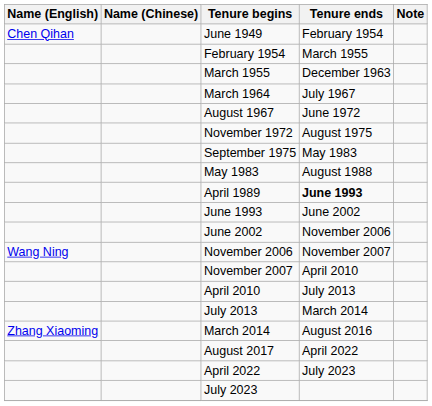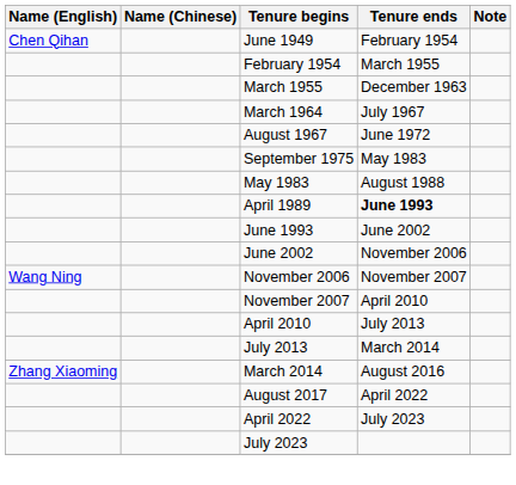 <table class="wikitable">
 <tr>
 <th>Name (English)</th>
 <th>Name (Chinese)</th>
 <th>Tenure begins</th>
 <th>Tenure ends</th>
 <th>Note</th>
 </tr>
 <tr>
 <td><a href='#'>Chen Qihan</a></td>
 <td></td>
 <td>June 1949</td>
 <td>February 1954</td>
 <td></td>
 </tr>
 <tr>
 <td></td>
 <td></td>
 <td>February 1954</td>
 <td>March 1955</td>
 <td></td>
 </tr>
 <tr>
 <td></td>
 <td></td>
 <td>March 1955</td>
 <td>December 1963</td>
 <td></td>
 </tr>
 <tr>
 <td></td>
 <td></td>
 <td>March 1964</td>
 <td>July 1967</td>
 <td></td>
 </tr>
 <tr>
 <td></td>
 <td></td>
 <td>August 1967</td>
 <td>June 1972</td>
-<td></td>
-</tr>
-<tr>
-<td></td>
-<td></td>
-<td>November 1972</td>
-<td>August 1975</td>
 <td></td>
 </tr>
 <tr>
 <td></td>
 <td></td>
 <td>September 1975</td>
 <td>May 1983</td>
 <td></td>
 </tr>
 <tr>
 <td></td>
 <td></td>
 <td>May 1983</td>
 <td>August 1988</td>
 <td></td>
 </tr>
 <tr>
 <td></td>
 <td></td>
 <td>April 1989</td>
 <td><strong>June 1993</strong></td>
 <td></td>
 </tr>
 <tr>
 <td></td>
 <td></td>
 <td>June 1993</td>
 <td>June 2002</td>
 <td></td>
 </tr>
 <tr>
 <td></td>
 <td></td>
 <td>June 2002</td>
 <td>November 2006</td>
 <td></td>
 </tr>
 <tr>
 <td><a href='#'>Wang Ning</a></td>
 <td></td>
 <td>November 2006</td>
 <td>November 2007</td>
 <td></td>
 </tr>
 <tr>
 <td></td>
 <td></td>
 <td>November 2007</td>
 <td>April 2010</td>
 <td></td>
 </tr>
 <tr>
 <td></td>
 <td></td>
 <td>April 2010</td>
 <td>July 2013</td>
 <td></td>
 </tr>
 <tr>
 <td></td>
 <td></td>
 <td>July 2013</td>
 <td>March 2014</td>
 <td></td>
 </tr>
 <tr>
 <td><a href='#'>Zhang Xiaoming</a></td>
 <td></td>
 <td>March 2014</td>
 <td>August 2016</td>
 <td></td>
 </tr>
 <tr>
 <td></td>
 <td></td>
 <td>August 2017</td>
 <td>April 2022</td>
 <td></td>
 </tr>
 <tr>
 <td></td>
 <td></td>
 <td>April 2022</td>
 <td>July 2023</td>
 <td></td>
 </tr>
 <tr>
 <td></td>
 <td></td>
 <td>July 2023</td>
 <td></td>
 <td></td>
 </tr>
 <tr>
 </tr>
 </table>
